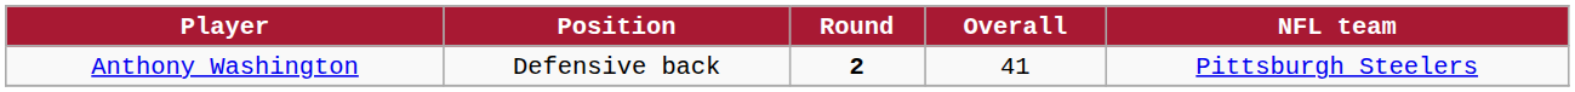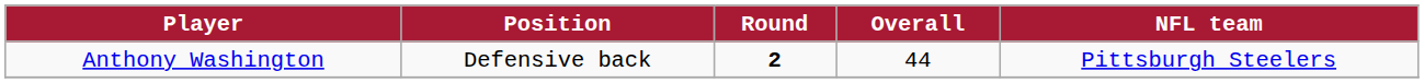 <table class="wikitable" width="65%">
 <tr align="center"  style="background:#A81933;color:#FFFFFF;">
 <td><strong>Player</strong></td>
 <td><strong>Position</strong></td>
 <td><strong>Round</strong></td>
 <td><strong>Overall</strong></td>
 <td><strong>NFL team</strong></td>
 </tr>
 <tr align="center" bgcolor="">
 <td><a href='#'>Anthony Washington</a></td>
 <td>Defensive back</td>
 <td><strong>2</strong></td>
-<td>41</td>
+<td>44</td>
 <td><a href='#'>Pittsburgh Steelers</a></td>
 </tr>
 <tr align="center" bgcolor="">
 </tr>
 </table>
